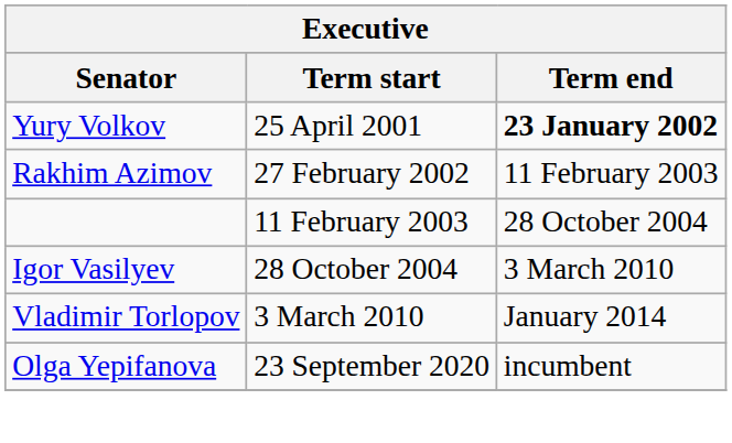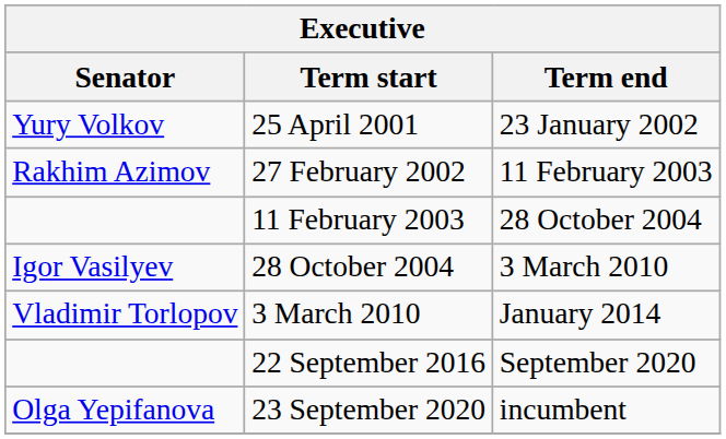 <table class="wikitable sortable">
 <tr>
 <th colspan=3>Executive</th>
 </tr>
 <tr>
 <th>Senator</th>
 <th>Term start</th>
 <th>Term end</th>
 </tr>
 <tr>
 <td><a href='#'>Yury Volkov</a></td>
 <td>25 April 2001</td>
-<td><strong>23 January 2002</strong></td>
+<td>23 January 2002</td>
 </tr>
 <tr>
 <td><a href='#'>Rakhim Azimov</a></td>
 <td>27 February 2002</td>
 <td>11 February 2003</td>
 </tr>
 <tr>
 <td></td>
 <td>11 February 2003</td>
 <td>28 October 2004</td>
 </tr>
 <tr>
 <td><a href='#'>Igor Vasilyev</a></td>
 <td>28 October 2004</td>
 <td>3 March 2010</td>
 </tr>
 <tr>
 <td><a href='#'>Vladimir Torlopov</a></td>
 <td>3 March 2010</td>
 <td>January 2014</td>
 </tr>
 <tr>
+<td></td>
+<td>22 September 2016</td>
+<td>September 2020</td>
+</tr>
+<tr>
 <td><a href='#'>Olga Yepifanova</a></td>
 <td>23 September 2020</td>
 <td>incumbent</td>
 </tr>
 <tr>
 </tr>
 </table>
